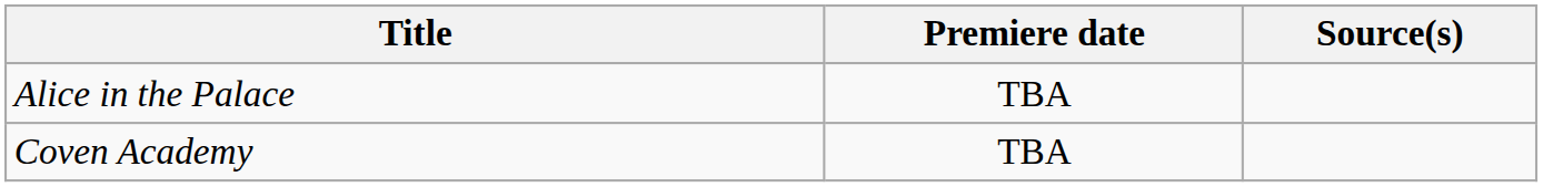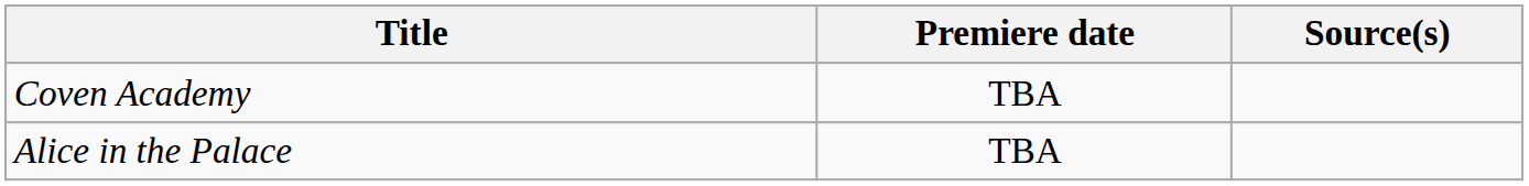 <table class="wikitable plainrowheaders sortable" style="width:75%;text-align:center;">
 <tr>
 <th scope="col" style="width:20%;">Title</th>
 <th scope="col" style="width:10%;">Premiere date</th>
 <th class="unsortable" style="width:5%;">Source(s)</th>
 </tr>
 <tr>
+<td scope="row" style="text-align:left;"><em>Coven Academy</em></td>
+<td>TBA</td>
+<td></td>
+</tr>
+<tr>
 <td scope="row" style="text-align:left;"><em>Alice in the Palace</em></td>
 <td>TBA</td>
 <td></td>
 </tr>
-<tr>
-<td scope="row" style="text-align:left;"><em>Coven Academy</em></td>
-<td>TBA</td>
-<td></td>
-</tr>
 </table>
